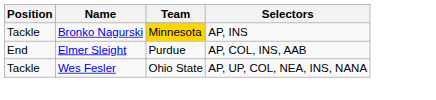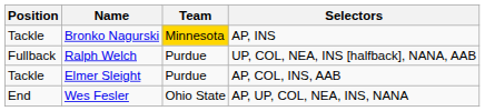 <table class="wikitable" style="font-size: 90%">
 <tr>
 <th>Position</th>
 <th>Name</th>
 <th>Team</th>
 <th>Selectors</th>
 </tr>
 <tr>
 <td>Tackle</td>
 <td><a href='#'>Bronko Nagurski</a></td>
 <td style="background: gold;">Minnesota</td>
 <td>AP, INS</td>
 </tr>
 <tr>
-<td>End</td>
+<td>Fullback</td>
+<td><a href='#'>Ralph Welch</a></td>
+<td>Purdue</td>
+<td>UP, COL, NEA, INS [halfback], NANA, AAB</td>
+</tr>
+<tr>
+<td>Tackle</td>
 <td><a href='#'>Elmer Sleight</a></td>
 <td>Purdue</td>
 <td>AP, COL, INS, AAB</td>
 </tr>
 <tr>
-<td>Tackle</td>
+<td>End</td>
 <td><a href='#'>Wes Fesler</a></td>
 <td>Ohio State</td>
 <td>AP, UP, COL, NEA, INS, NANA</td>
 </tr>
 </table>
